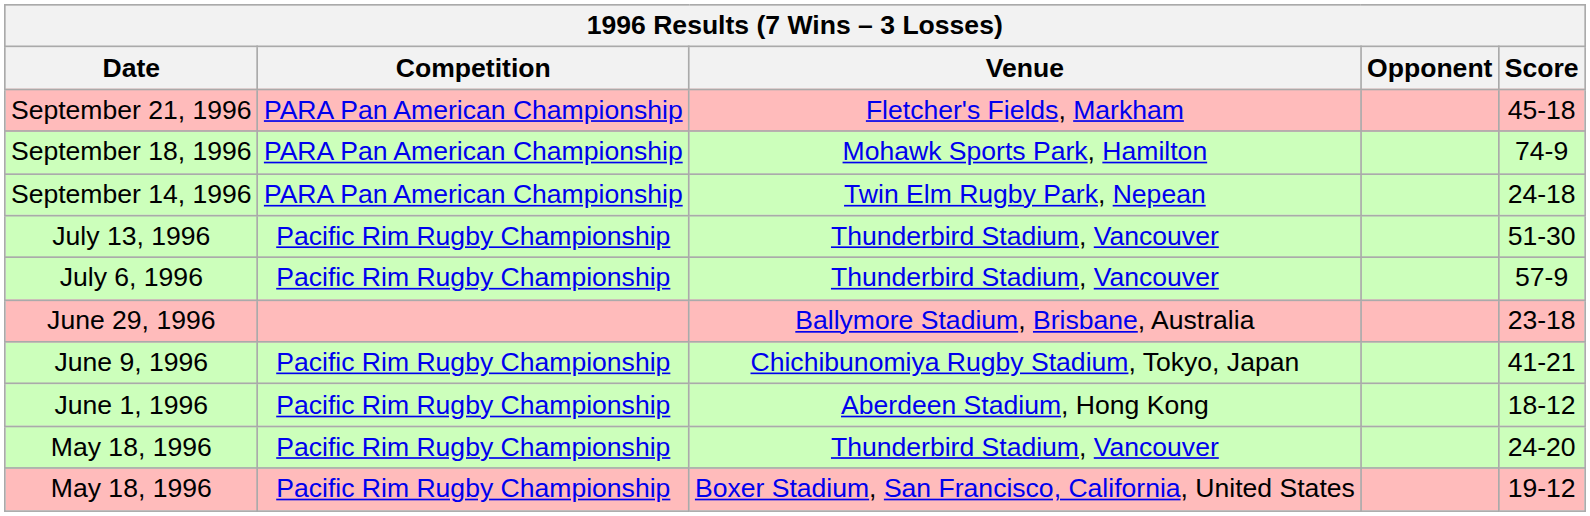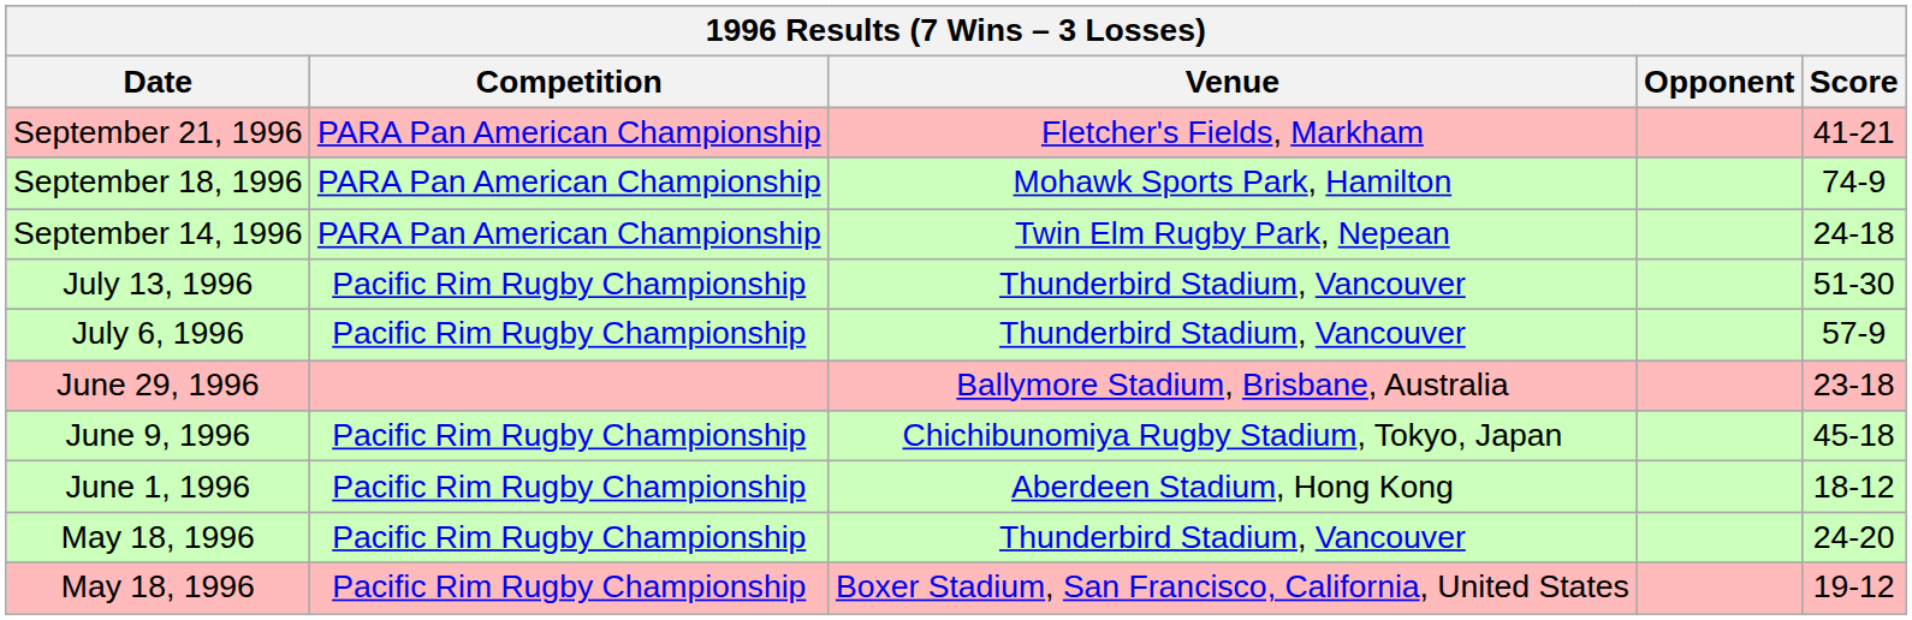 <table class="wikitable sortable">
 <tr>
 <th colspan="5"><strong>1996 Results (7 Wins – 3 Losses)</strong></th>
 </tr>
 <tr>
 <th>Date</th>
 <th>Competition</th>
 <th>Venue</th>
 <th>Opponent</th>
 <th>Score</th>
 </tr>
 <tr style="background:#fbb;">
 <td align=center>September 21, 1996</td>
 <td align=center><a href='#'>PARA Pan American Championship</a></td>
 <td align=center><a href='#'>Fletcher's Fields</a>, <a href='#'>Markham</a></td>
 <td></td>
-<td align=center>45-18</td>
+<td align=center>41-21</td>
 </tr>
 <tr style="background:#cfb;">
 <td align=center>September 18, 1996</td>
 <td align=center><a href='#'>PARA Pan American Championship</a></td>
 <td align=center><a href='#'>Mohawk Sports Park</a>, <a href='#'>Hamilton</a></td>
 <td></td>
 <td align=center>74-9</td>
 </tr>
 <tr style="background:#cfb;">
 <td align=center>September 14, 1996</td>
 <td align=center><a href='#'>PARA Pan American Championship</a></td>
 <td align=center><a href='#'>Twin Elm Rugby Park</a>, <a href='#'>Nepean</a></td>
 <td></td>
 <td align=center>24-18</td>
 </tr>
 <tr style="background:#cfb;">
 <td align=center>July 13, 1996</td>
 <td align=center><a href='#'>Pacific Rim Rugby Championship</a></td>
 <td align=center><a href='#'>Thunderbird Stadium</a>, <a href='#'>Vancouver</a></td>
 <td></td>
 <td align=center>51-30</td>
 </tr>
 <tr style="background:#cfb;">
 <td align=center>July 6, 1996</td>
 <td align=center><a href='#'>Pacific Rim Rugby Championship</a></td>
 <td align=center><a href='#'>Thunderbird Stadium</a>, <a href='#'>Vancouver</a></td>
 <td></td>
 <td align=center>57-9</td>
 </tr>
 <tr style="background:#fbb;">
 <td align=center>June 29, 1996</td>
 <td align=center></td>
 <td align=center><a href='#'>Ballymore Stadium</a>, <a href='#'>Brisbane</a>, Australia</td>
 <td></td>
 <td align=center>23-18</td>
 </tr>
 <tr style="background:#cfb;">
 <td align=center>June 9, 1996</td>
 <td align=center><a href='#'>Pacific Rim Rugby Championship</a></td>
 <td align=center><a href='#'>Chichibunomiya Rugby Stadium</a>, Tokyo, Japan</td>
 <td></td>
-<td align=center>41-21</td>
+<td align=center>45-18</td>
 </tr>
 <tr style="background:#cfb;">
 <td align=center>June 1, 1996</td>
 <td align=center><a href='#'>Pacific Rim Rugby Championship</a></td>
 <td align=center><a href='#'>Aberdeen Stadium</a>, Hong Kong</td>
 <td></td>
 <td align=center>18-12</td>
 </tr>
 <tr style="background:#cfb;">
 <td align=center>May 18, 1996</td>
 <td align=center><a href='#'>Pacific Rim Rugby Championship</a></td>
 <td align=center><a href='#'>Thunderbird Stadium</a>, <a href='#'>Vancouver</a></td>
 <td></td>
 <td align=center>24-20</td>
 </tr>
 <tr style="background:#fbb;">
 <td align=center>May 18, 1996</td>
 <td align=center><a href='#'>Pacific Rim Rugby Championship</a></td>
 <td align=center><a href='#'>Boxer Stadium</a>, <a href='#'>San Francisco, California</a>, United States</td>
 <td></td>
 <td align=center>19-12</td>
 </tr>
 </table>
